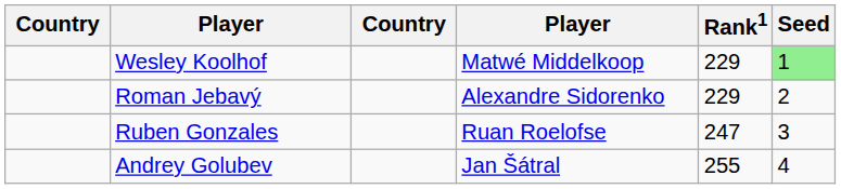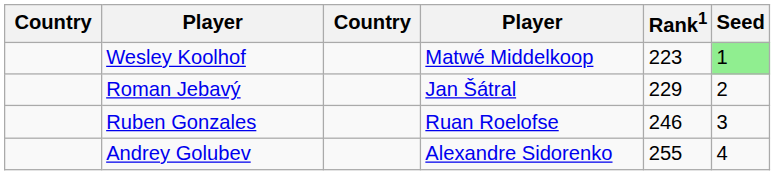 <table class="sortable wikitable">
 <tr>
 <th width="70">Country</th>
 <th width="175">Player</th>
 <th width="70">Country</th>
 <th width="175">Player</th>
 <th>Rank<sup>1</sup></th>
 <th>Seed</th>
 </tr>
 <tr>
 <td></td>
 <td><a href='#'>Wesley Koolhof</a></td>
 <td></td>
 <td><a href='#'>Matwé Middelkoop</a></td>
-<td>229</td>
+<td>223</td>
 <td style="background: lightgreen;">1</td>
 </tr>
 <tr>
 <td></td>
 <td><a href='#'>Roman Jebavý</a></td>
 <td></td>
-<td><a href='#'>Alexandre Sidorenko</a></td>
+<td><a href='#'>Jan Šátral</a></td>
 <td>229</td>
 <td>2</td>
 </tr>
 <tr>
 <td></td>
 <td><a href='#'>Ruben Gonzales</a></td>
 <td></td>
 <td><a href='#'>Ruan Roelofse</a></td>
-<td>247</td>
+<td>246</td>
 <td>3</td>
 </tr>
 <tr>
 <td></td>
 <td><a href='#'>Andrey Golubev</a></td>
 <td></td>
-<td><a href='#'>Jan Šátral</a></td>
+<td><a href='#'>Alexandre Sidorenko</a></td>
 <td>255</td>
 <td>4</td>
 </tr>
 </table>
